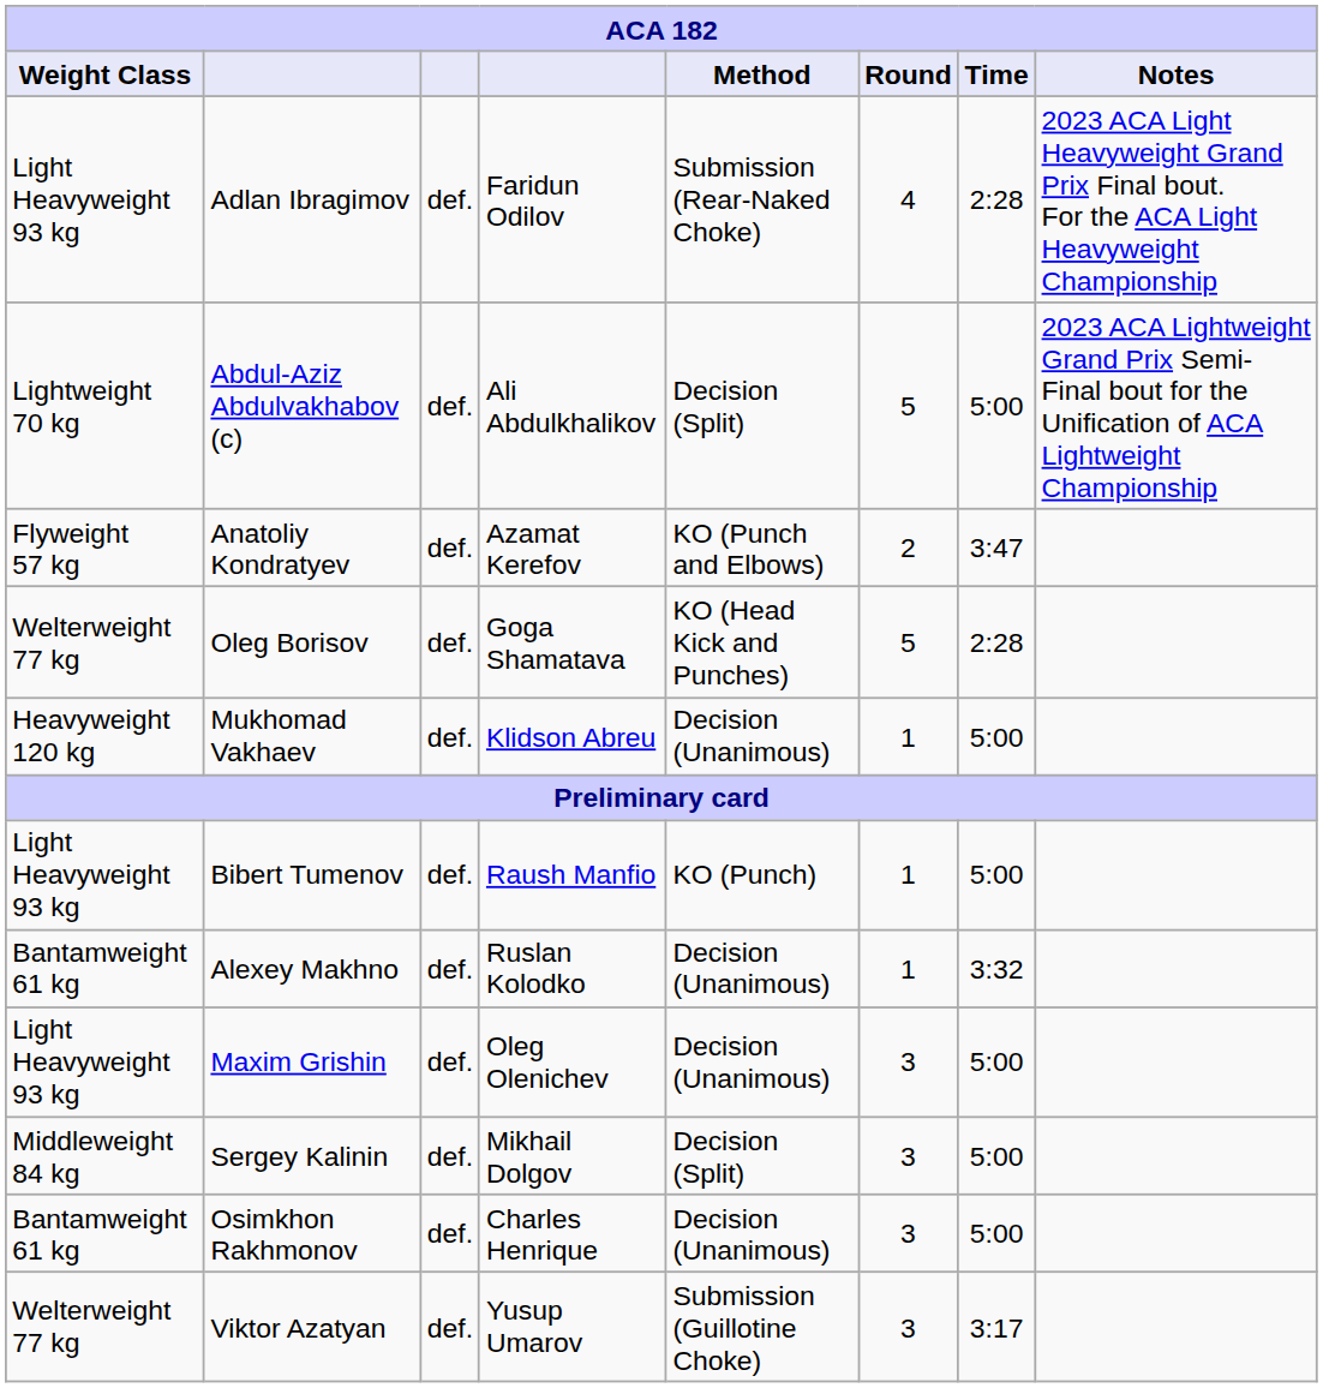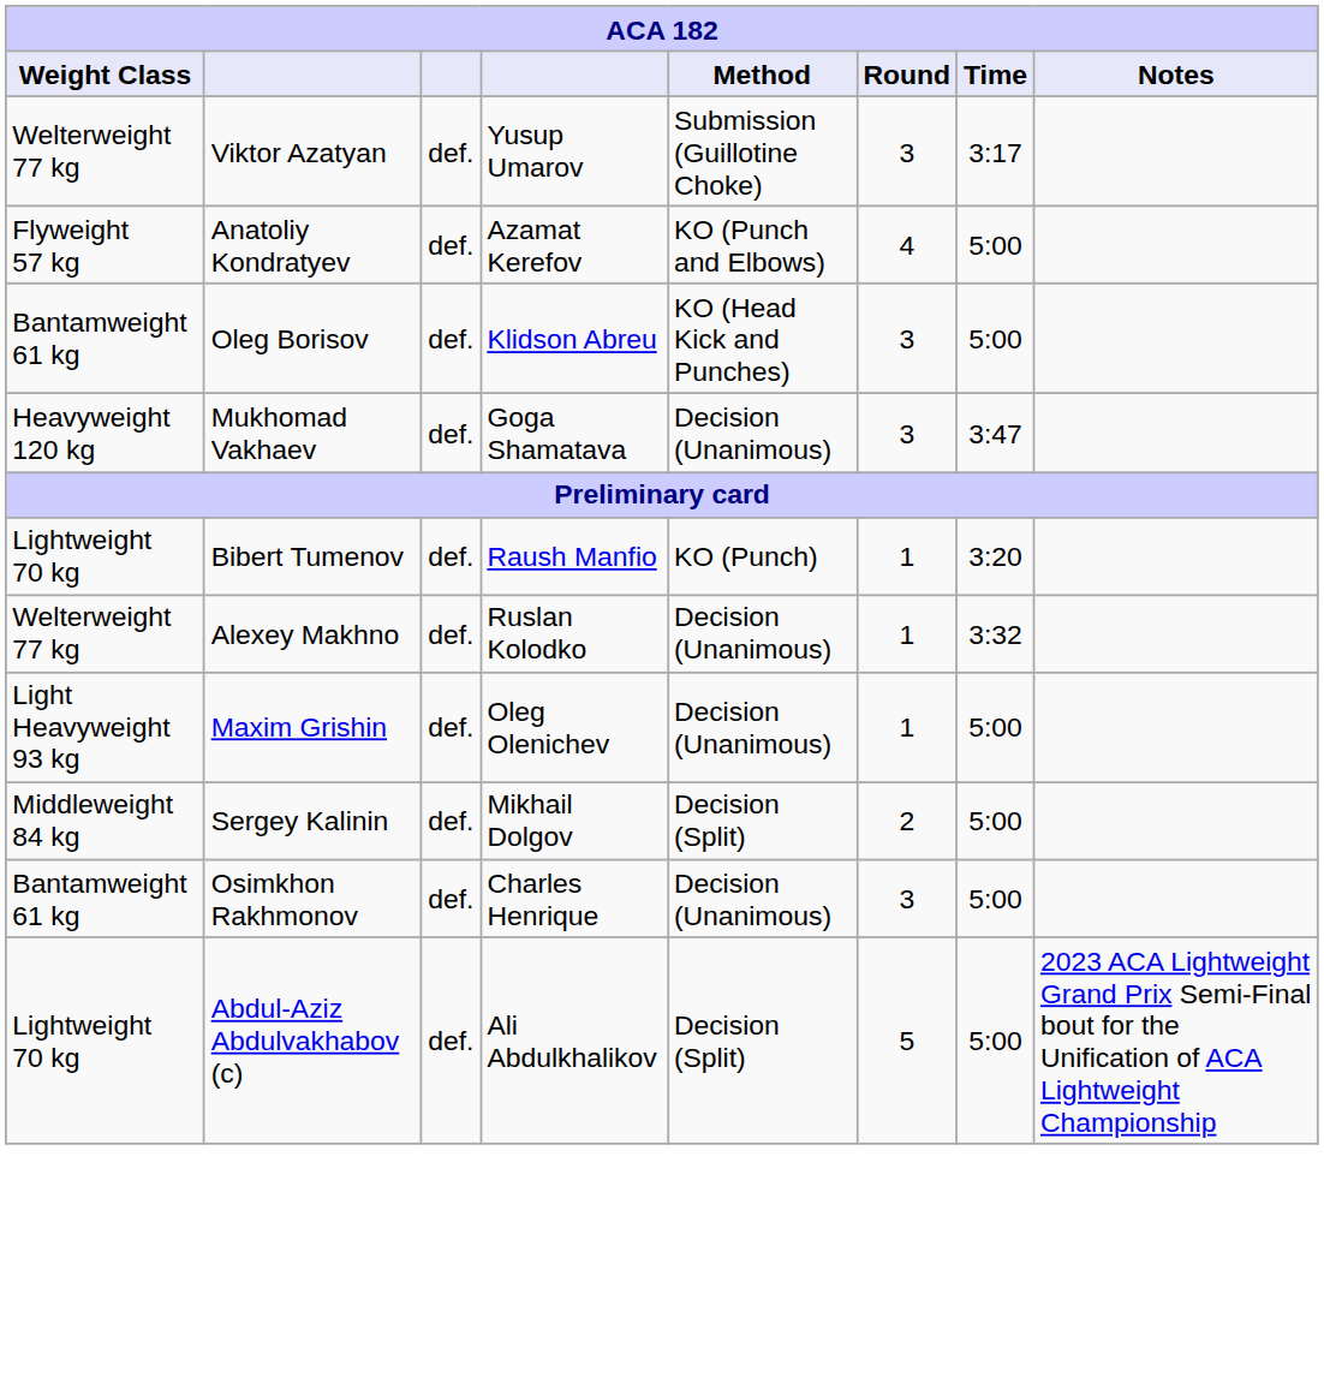 <table class="wikitable" style="font-size: 80%;">
 <tr>
 <th colspan="8" style="background-color: #ccf; color: #000080; text-align: center;"><strong>ACA 182</strong></th>
 </tr>
 <tr>
 <th colspan="1" style="background-color: #E6E8FA; color: #000000; text-align: center;">Weight Class</th>
 <th colspan="1" style="background-color: #E6E8FA; color: #000000; text-align: center;"></th>
 <th colspan="1" style="background-color: #E6E8FA; color: #000000; text-align: center;"></th>
 <th colspan="1" style="background-color: #E6E8FA; color: #000000; text-align: center;"></th>
 <th colspan="1" style="background-color: #E6E8FA; color: #000000; text-align: center;">Method</th>
 <th colspan="1" style="background-color: #E6E8FA; color: #000000; text-align: center;">Round</th>
 <th colspan="1" style="background-color: #E6E8FA; color: #000000; text-align: center;">Time</th>
 <th colspan="1" style="background-color: #E6E8FA; color: #000000; text-align: center;">Notes</th>
 </tr>
 <tr>
-<td>Light Heavyweight 93 kg</td>
-<td> Adlan Ibragimov</td>
+<td>Welterweight 77 kg</td>
+<td> Viktor Azatyan</td>
 <td>def.</td>
-<td> Faridun Odilov</td>
-<td>Submission (Rear-Naked Choke)</td>
-<td align=center>4</td>
-<td align=center>2:28</td>
-<td><a href='#'>2023 ACA Light Heavyweight Grand Prix</a> Final bout.<br>For the <a href='#'>ACA Light Heavyweight Championship</a></td>
-</tr>
-<tr>
-<td>Lightweight 70 kg</td>
-<td> <a href='#'>Abdul-Aziz Abdulvakhabov</a> (c)</td>
-<td>def.</td>
-<td> Ali Abdulkhalikov</td>
-<td>Decision (Split)</td>
-<td align=center>5</td>
-<td align=center>5:00</td>
-<td><a href='#'>2023 ACA Lightweight Grand Prix</a> Semi-Final bout for the Unification of <a href='#'>ACA Lightweight Championship</a></td>
+<td> Yusup Umarov</td>
+<td>Submission (Guillotine Choke)</td>
+<td align=center>3</td>
+<td align=center>3:17</td>
+<td></td>
 </tr>
 <tr>
 <td>Flyweight 57 kg</td>
 <td> Anatoliy Kondratyev</td>
 <td>def.</td>
 <td>  Azamat Kerefov</td>
 <td>KO (Punch and Elbows)</td>
-<td align=center>2</td>
-<td align=center>3:47</td>
+<td align=center>4</td>
+<td align=center>5:00</td>
 <td></td>
 </tr>
 <tr>
-<td>Welterweight 77 kg</td>
+<td>Bantamweight 61 kg</td>
 <td> Oleg Borisov</td>
 <td>def.</td>
-<td> Goga Shamatava</td>
+<td> <a href='#'>Klidson Abreu</a></td>
 <td>KO (Head Kick and Punches)</td>
-<td align=center>5</td>
-<td align=center>2:28</td>
+<td align=center>3</td>
+<td align=center>5:00</td>
 <td></td>
 </tr>
 <tr>
 <td>Heavyweight 120 kg</td>
 <td> Mukhomad Vakhaev</td>
 <td>def.</td>
-<td> <a href='#'>Klidson Abreu</a></td>
+<td> Goga Shamatava</td>
 <td>Decision (Unanimous)</td>
-<td align=center>1</td>
-<td align=center>5:00</td>
+<td align=center>3</td>
+<td align=center>3:47</td>
 <td></td>
 </tr>
 <tr>
 <th colspan="8" style="background-color: #ccf; color: #000080; text-align: center;"><strong>Preliminary card</strong></th>
 </tr>
 <tr>
-<td>Light Heavyweight 93 kg</td>
+<td>Lightweight 70 kg</td>
 <td> Bibert Tumenov</td>
 <td>def.</td>
 <td> <a href='#'>Raush Manfio</a></td>
 <td>KO (Punch)</td>
 <td align="center">1</td>
-<td align=center>5:00</td>
+<td align="center">3:20</td>
 <td></td>
 </tr>
 <tr>
-<td>Bantamweight 61 kg</td>
+<td>Welterweight 77 kg</td>
 <td> Alexey Makhno</td>
 <td>def.</td>
 <td>  Ruslan Kolodko</td>
 <td>Decision (Unanimous)</td>
 <td align=center>1</td>
 <td align=center>3:32</td>
 <td></td>
 </tr>
 <tr>
 <td>Light Heavyweight 93 kg</td>
 <td> <a href='#'>Maxim Grishin</a></td>
 <td>def.</td>
 <td> Oleg Olenichev</td>
 <td>Decision (Unanimous)</td>
-<td align=center>3</td>
+<td align=center>1</td>
 <td align=center>5:00</td>
 <td></td>
 </tr>
 <tr>
 <td>Middleweight 84 kg</td>
 <td> Sergey Kalinin</td>
 <td>def.</td>
 <td> Mikhail Dolgov</td>
 <td>Decision (Split)</td>
-<td align=center>3</td>
+<td align=center>2</td>
 <td align=center>5:00</td>
 <td></td>
 </tr>
 <tr>
 <td>Bantamweight 61 kg</td>
 <td> Osimkhon Rakhmonov</td>
 <td>def.</td>
 <td> Charles Henrique</td>
 <td>Decision (Unanimous)</td>
 <td align=center>3</td>
 <td align=center>5:00</td>
 <td></td>
 </tr>
 <tr>
-<td>Welterweight 77 kg</td>
-<td> Viktor Azatyan</td>
+<td>Lightweight 70 kg</td>
+<td> <a href='#'>Abdul-Aziz Abdulvakhabov</a> (c)</td>
 <td>def.</td>
-<td> Yusup Umarov</td>
-<td>Submission (Guillotine Choke)</td>
-<td align=center>3</td>
-<td align=center>3:17</td>
-<td></td>
+<td> Ali Abdulkhalikov</td>
+<td>Decision (Split)</td>
+<td align=center>5</td>
+<td align=center>5:00</td>
+<td><a href='#'>2023 ACA Lightweight Grand Prix</a> Semi-Final bout for the Unification of <a href='#'>ACA Lightweight Championship</a></td>
 </tr>
 </table>
